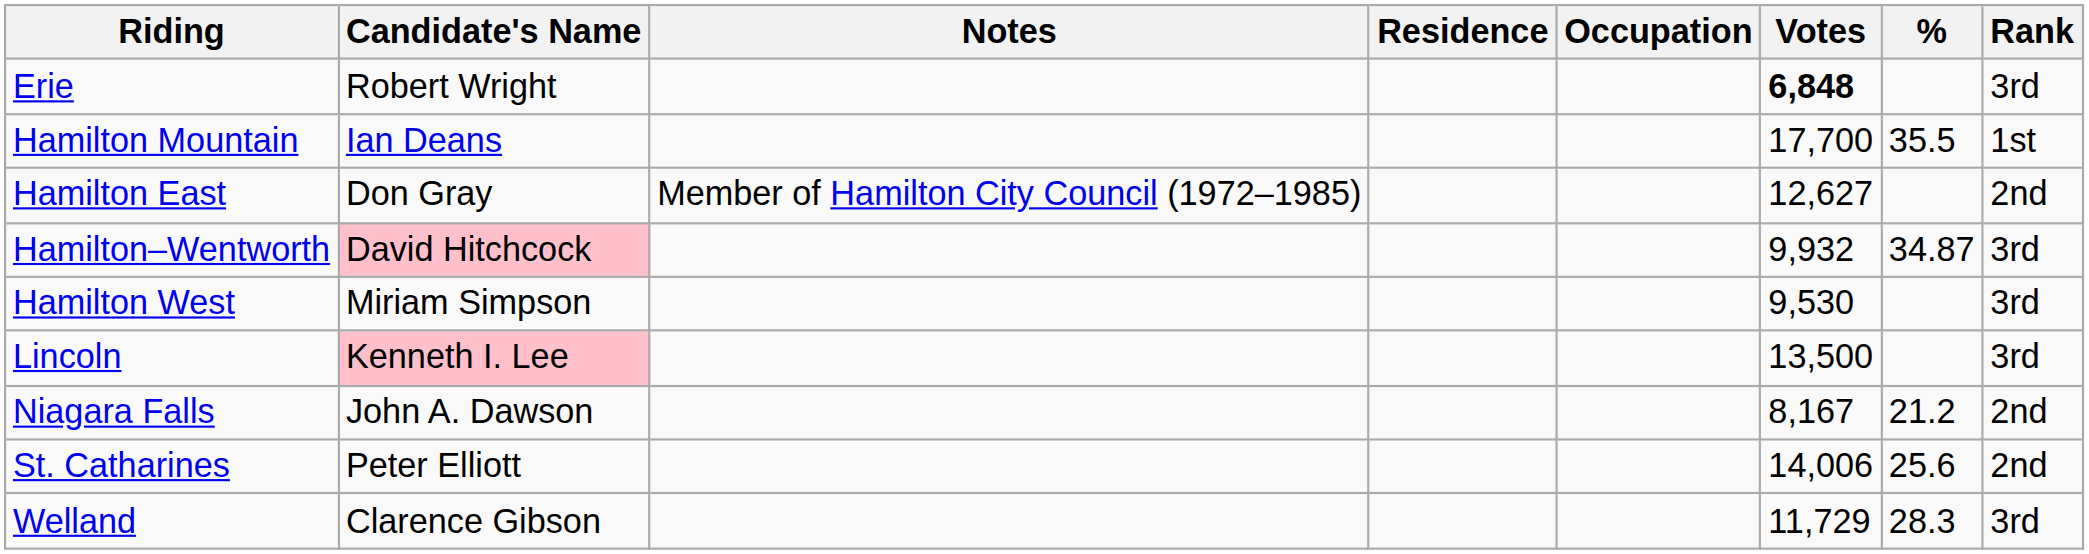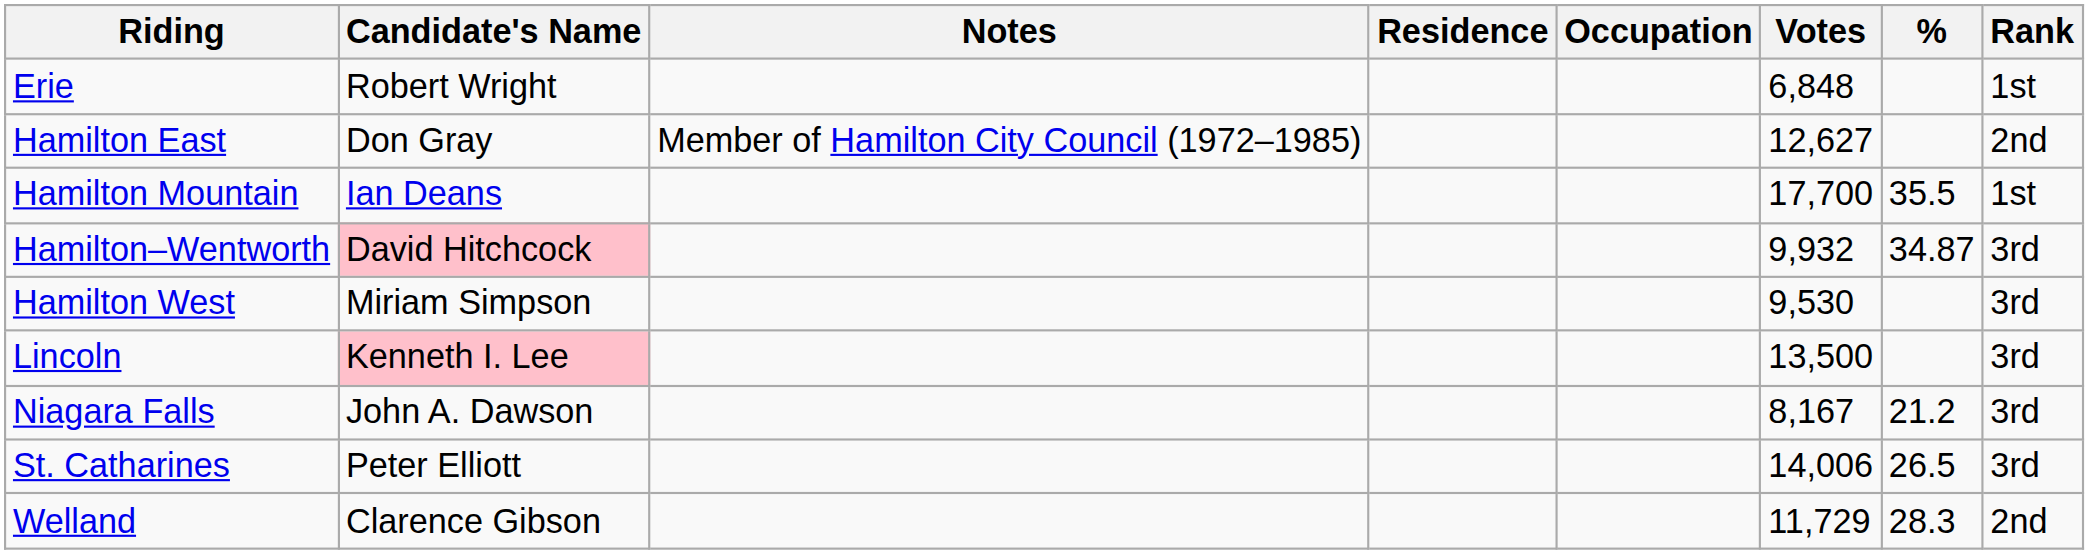 <table class="wikitable sortable">
 <tr>
 <th>Riding<br></th>
 <th>Candidate's Name</th>
 <th>Notes</th>
 <th>Residence</th>
 <th>Occupation</th>
 <th>Votes</th>
 <th>%</th>
 <th>Rank</th>
 </tr>
 <tr>
 <td><a href='#'>Erie</a></td>
 <td>Robert Wright</td>
 <td></td>
 <td></td>
 <td></td>
-<td><strong>6,848</strong></td>
+<td>6,848</td>
 <td></td>
-<td>3rd</td>
-</tr>
-<tr>
-<td><a href='#'>Hamilton Mountain</a></td>
-<td><a href='#'>Ian Deans</a></td>
-<td></td>
-<td></td>
-<td></td>
-<td>17,700</td>
-<td>35.5</td>
 <td>1st</td>
 </tr>
 <tr>
 <td><a href='#'>Hamilton East</a></td>
 <td>Don Gray</td>
 <td>Member of <a href='#'>Hamilton City Council</a> (1972–1985)</td>
 <td></td>
 <td></td>
 <td>12,627</td>
 <td></td>
 <td>2nd</td>
+</tr>
+<tr>
+<td><a href='#'>Hamilton Mountain</a></td>
+<td><a href='#'>Ian Deans</a></td>
+<td></td>
+<td></td>
+<td></td>
+<td>17,700</td>
+<td>35.5</td>
+<td>1st</td>
 </tr>
 <tr>
 <td><a href='#'>Hamilton–Wentworth</a></td>
 <td style="background: pink;">David Hitchcock</td>
 <td></td>
 <td></td>
 <td></td>
 <td>9,932</td>
 <td>34.87</td>
 <td>3rd</td>
 </tr>
 <tr>
 <td><a href='#'>Hamilton West</a></td>
 <td>Miriam Simpson</td>
 <td></td>
 <td></td>
 <td></td>
 <td>9,530</td>
 <td></td>
 <td>3rd</td>
 </tr>
 <tr>
 <td><a href='#'>Lincoln</a></td>
 <td style="background: pink;">Kenneth I. Lee</td>
 <td></td>
 <td></td>
 <td></td>
 <td>13,500</td>
 <td></td>
 <td>3rd</td>
 </tr>
 <tr>
 <td><a href='#'>Niagara Falls</a></td>
 <td>John A. Dawson</td>
 <td></td>
 <td></td>
 <td></td>
 <td>8,167</td>
 <td>21.2</td>
-<td>2nd</td>
+<td>3rd</td>
 </tr>
 <tr>
 <td><a href='#'>St. Catharines</a></td>
 <td>Peter Elliott</td>
 <td></td>
 <td></td>
 <td></td>
 <td>14,006</td>
-<td>25.6</td>
-<td>2nd</td>
+<td>26.5</td>
+<td>3rd</td>
 </tr>
 <tr>
 <td><a href='#'>Welland</a></td>
 <td>Clarence Gibson</td>
 <td></td>
 <td></td>
 <td></td>
 <td>11,729</td>
 <td>28.3</td>
-<td>3rd</td>
+<td>2nd</td>
 </tr>
 </table>
